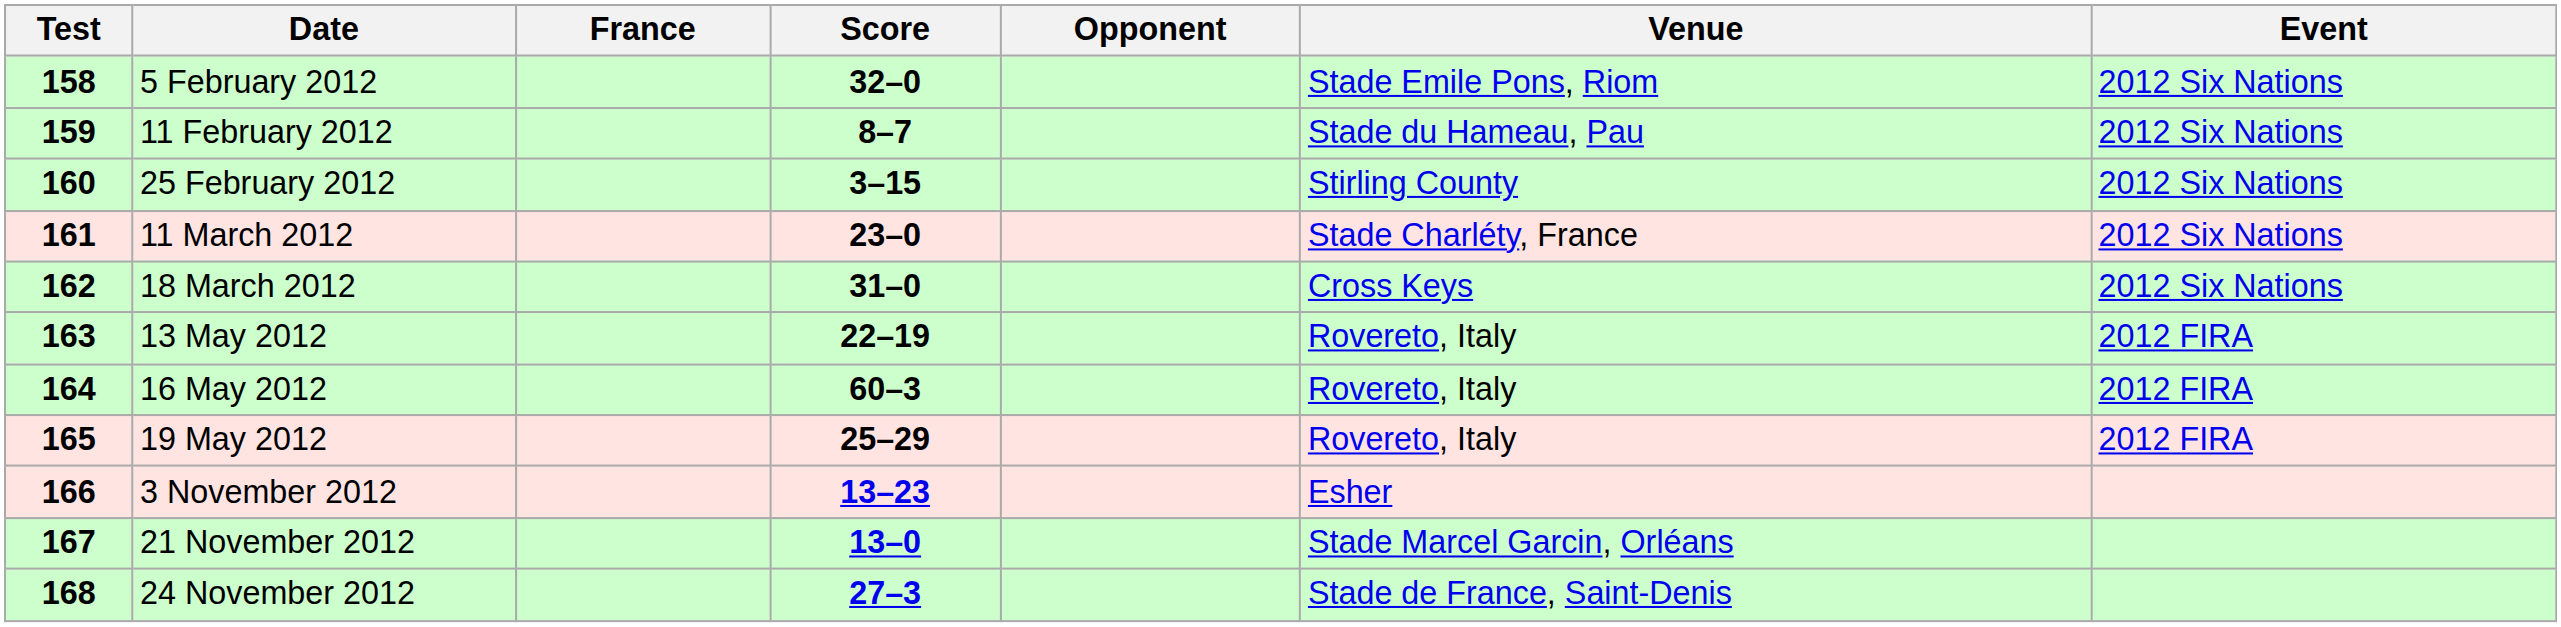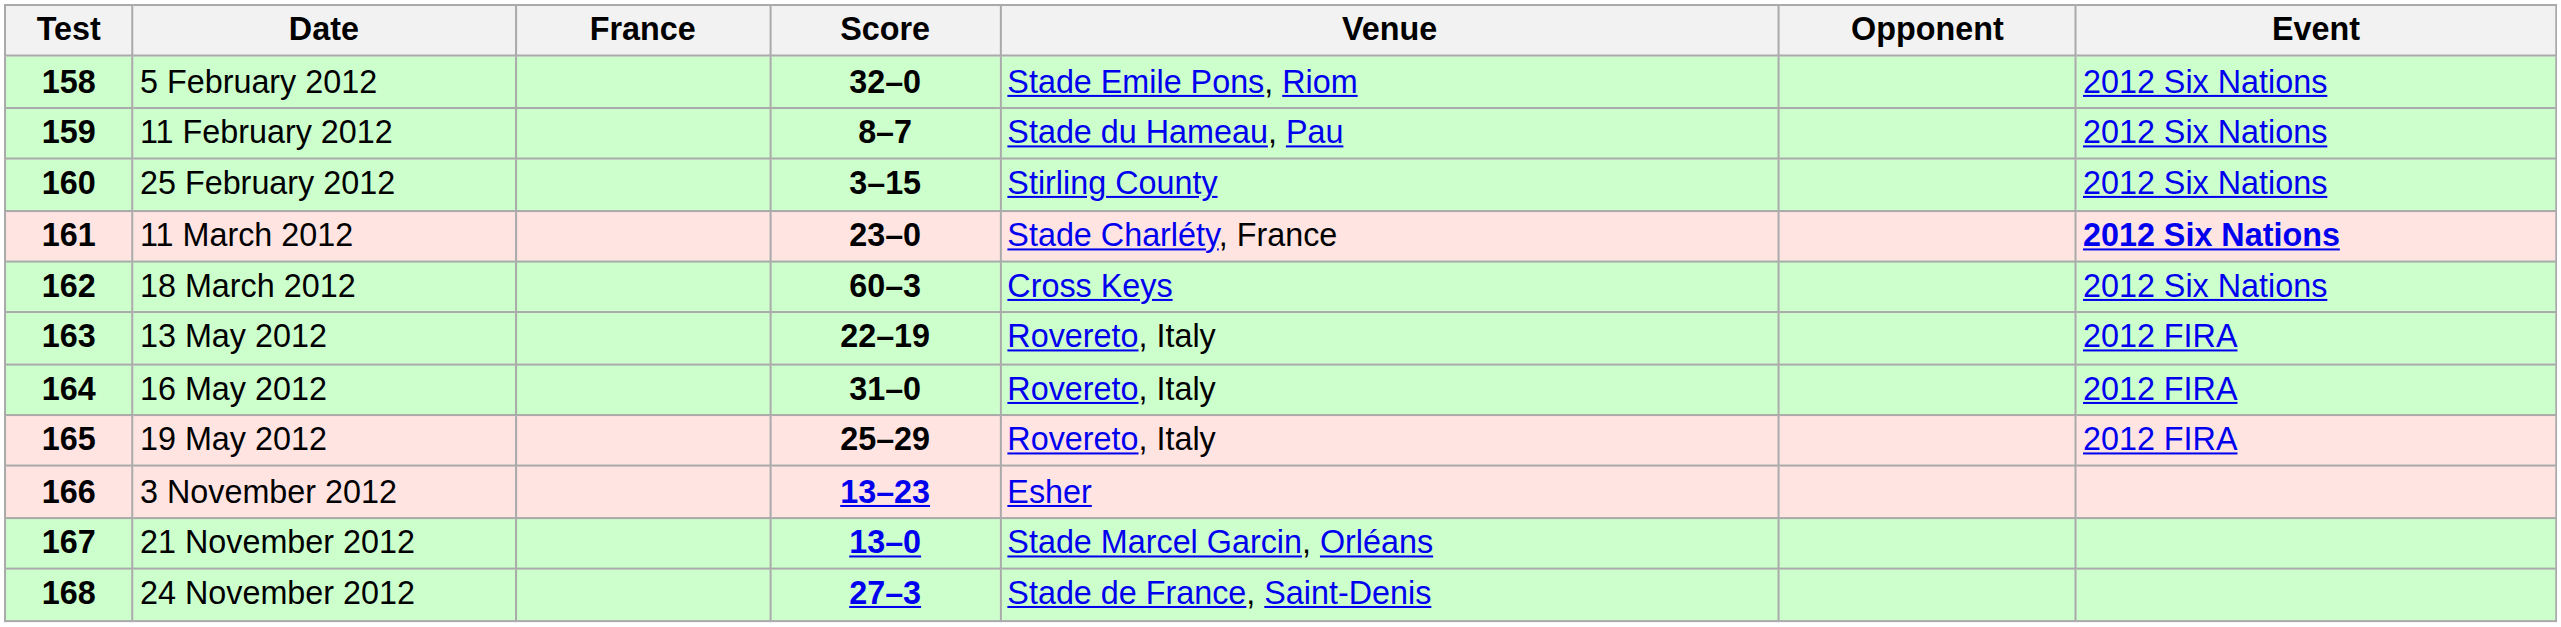 <table class="wikitable sortable" style="width:100%">
 <tr>
 <th style="width:5%">Test</th>
 <th style="width:15%">Date</th>
 <th style="width:10%">France</th>
 <th style="width:9%">Score</th>
+<th>Venue</th>
 <th>Opponent</th>
-<th>Venue</th>
 <th>Event</th>
 </tr>
 <tr bgcolor=#ccffcc>
 <td align=center><strong>158</strong></td>
 <td>5 February 2012</td>
 <td></td>
 <td align="center"><strong>32–0</strong></td>
+<td><a href='#'>Stade Emile Pons</a>, <a href='#'>Riom</a></td>
 <td></td>
-<td><a href='#'>Stade Emile Pons</a>, <a href='#'>Riom</a></td>
 <td><a href='#'>2012 Six Nations</a></td>
 </tr>
 <tr bgcolor=#ccffcc>
 <td align=center><strong>159</strong></td>
 <td>11 February 2012</td>
 <td></td>
 <td align="center"><strong>8–7</strong></td>
+<td><a href='#'>Stade du Hameau</a>, <a href='#'>Pau</a></td>
 <td></td>
-<td><a href='#'>Stade du Hameau</a>, <a href='#'>Pau</a></td>
 <td><a href='#'>2012 Six Nations</a></td>
 </tr>
 <tr bgcolor=#ccffcc>
 <td align=center><strong>160</strong></td>
 <td>25 February 2012</td>
 <td></td>
 <td align="center"><strong>3–15</strong></td>
+<td><a href='#'>Stirling County</a></td>
 <td></td>
-<td><a href='#'>Stirling County</a></td>
 <td><a href='#'>2012 Six Nations</a></td>
 </tr>
 <tr bgcolor=FFE4E1>
 <td align=center><strong>161</strong></td>
 <td>11 March 2012</td>
 <td></td>
 <td align="center"><strong>23–0</strong></td>
+<td><a href='#'>Stade Charléty</a>, France</td>
 <td></td>
-<td><a href='#'>Stade Charléty</a>, France</td>
-<td><a href='#'>2012 Six Nations</a></td>
+<td><strong><a href='#'>2012 Six Nations</a></strong></td>
 </tr>
 <tr bgcolor=#ccffcc>
 <td align=center><strong>162</strong></td>
 <td>18 March 2012</td>
 <td></td>
-<td align="center"><strong>31–0</strong></td>
+<td align="center"><strong>60–3</strong></td>
+<td><a href='#'>Cross Keys</a></td>
 <td></td>
-<td><a href='#'>Cross Keys</a></td>
 <td><a href='#'>2012 Six Nations</a></td>
 </tr>
 <tr bgcolor=#ccffcc>
 <td align=center><strong>163</strong></td>
 <td>13 May 2012</td>
 <td></td>
 <td align="center"><strong>22–19</strong></td>
+<td><a href='#'>Rovereto</a>, Italy</td>
 <td></td>
-<td><a href='#'>Rovereto</a>, Italy</td>
 <td><a href='#'>2012 FIRA</a></td>
 </tr>
 <tr bgcolor=#ccffcc>
 <td align=center><strong>164</strong></td>
 <td>16 May 2012</td>
 <td></td>
-<td align="center"><strong>60–3</strong></td>
+<td align="center"><strong>31–0</strong></td>
+<td><a href='#'>Rovereto</a>, Italy</td>
 <td></td>
-<td><a href='#'>Rovereto</a>, Italy</td>
 <td><a href='#'>2012 FIRA</a></td>
 </tr>
 <tr bgcolor=FFE4E1>
 <td align=center><strong>165</strong></td>
 <td>19 May 2012</td>
 <td></td>
 <td align="center"><strong>25–29</strong></td>
+<td><a href='#'>Rovereto</a>, Italy</td>
 <td></td>
-<td><a href='#'>Rovereto</a>, Italy</td>
 <td><a href='#'>2012 FIRA</a></td>
 </tr>
 <tr bgcolor=FFE4E1>
 <td align=center><strong>166</strong></td>
 <td>3 November 2012</td>
 <td></td>
 <td align="center"><strong><a href='#'>13–23</a></strong></td>
+<td><a href='#'>Esher</a></td>
 <td></td>
-<td><a href='#'>Esher</a></td>
 <td></td>
 </tr>
 <tr bgcolor=#ccffcc>
 <td align=center><strong>167</strong></td>
 <td>21 November 2012</td>
 <td></td>
 <td align="center"><strong><a href='#'>13–0</a></strong></td>
+<td><a href='#'>Stade Marcel Garcin</a>, <a href='#'>Orléans</a></td>
 <td></td>
-<td><a href='#'>Stade Marcel Garcin</a>, <a href='#'>Orléans</a></td>
 <td></td>
 </tr>
 <tr bgcolor=#ccffcc>
 <td align=center><strong>168</strong></td>
 <td>24 November 2012</td>
 <td></td>
 <td align="center"><strong><a href='#'>27–3</a></strong></td>
+<td><a href='#'>Stade de France</a>, <a href='#'>Saint-Denis</a></td>
 <td></td>
-<td><a href='#'>Stade de France</a>, <a href='#'>Saint-Denis</a></td>
 <td></td>
 </tr>
 </table>
